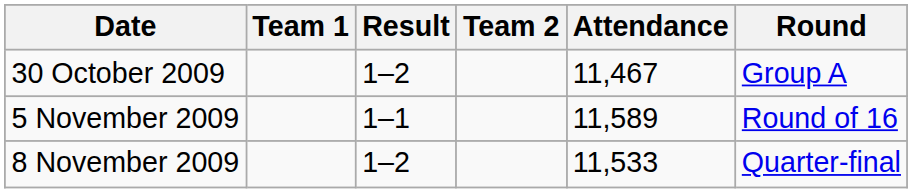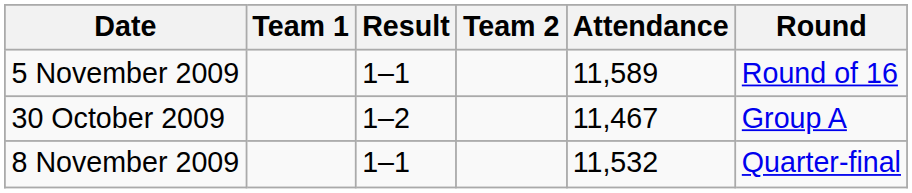 <table class="wikitable" style="text-align: left;">
 <tr>
 <th>Date</th>
 <th>Team 1</th>
 <th>Result</th>
 <th>Team 2</th>
 <th>Attendance</th>
 <th>Round</th>
 </tr>
 <tr>
+<td>5 November 2009</td>
+<td></td>
+<td>1–1  </td>
+<td></td>
+<td>11,589</td>
+<td><a href='#'>Round of 16</a></td>
+</tr>
+<tr>
 <td>30 October 2009</td>
 <td></td>
 <td>1–2</td>
 <td></td>
 <td>11,467</td>
 <td><a href='#'>Group A</a></td>
 </tr>
 <tr>
-<td>5 November 2009</td>
+<td>8 November 2009</td>
 <td></td>
 <td>1–1  </td>
 <td></td>
-<td>11,589</td>
-<td><a href='#'>Round of 16</a></td>
-</tr>
-<tr>
-<td>8 November 2009</td>
-<td></td>
-<td>1–2</td>
-<td></td>
-<td>11,533</td>
+<td>11,532</td>
 <td><a href='#'>Quarter-final</a></td>
 </tr>
 </table>
